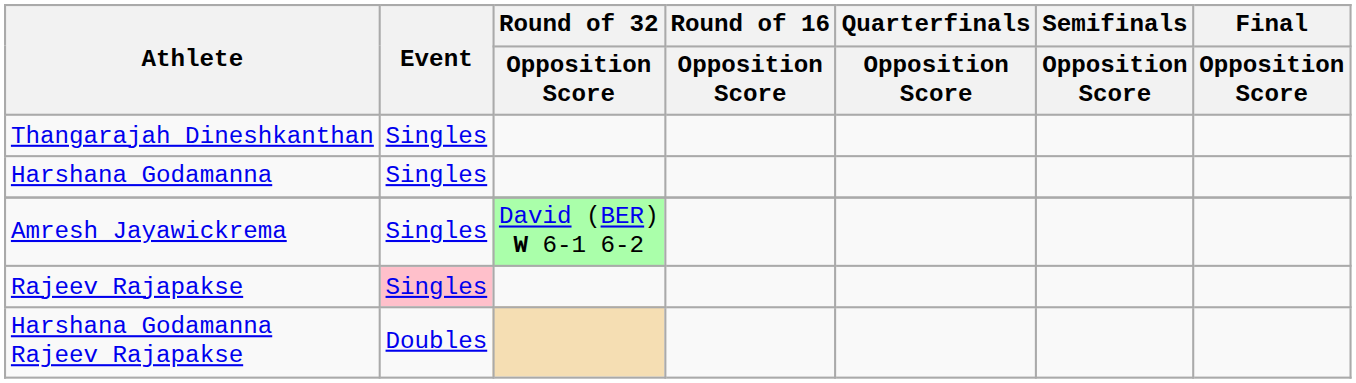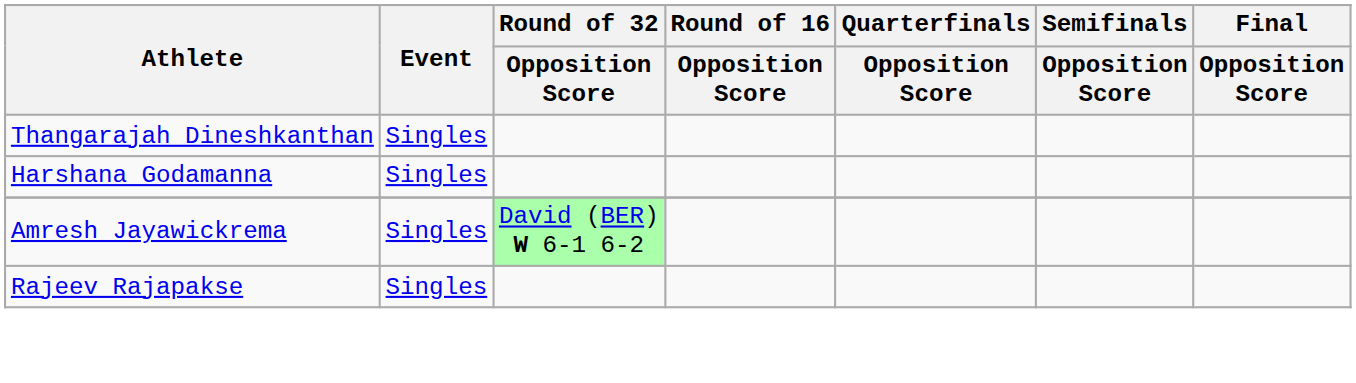 <table class=wikitable style="font-size:90%">
 <tr>
 <th rowspan="2">Athlete</th>
 <th rowspan="2">Event</th>
 <th>Round of 32</th>
 <th>Round of 16</th>
 <th>Quarterfinals</th>
 <th>Semifinals</th>
 <th>Final</th>
 </tr>
 <tr>
 <th>Opposition<br>Score</th>
 <th>Opposition<br>Score</th>
 <th>Opposition<br>Score</th>
 <th>Opposition<br>Score</th>
 <th>Opposition<br>Score</th>
 </tr>
 <tr>
 <td><a href='#'>Thangarajah Dineshkanthan</a></td>
 <td><a href='#'>Singles</a></td>
 <td></td>
 <td></td>
 <td></td>
 <td></td>
 <td></td>
 </tr>
 <tr>
 <td><a href='#'>Harshana Godamanna</a></td>
 <td><a href='#'>Singles</a></td>
 <td></td>
 <td></td>
 <td></td>
 <td></td>
 <td></td>
 </tr>
 <tr>
 </tr>
 <tr>
 <td><a href='#'>Amresh Jayawickrema</a></td>
 <td><a href='#'>Singles</a></td>
 <td align="center" bgcolor=aaffaa> <a href='#'>David</a> (<a href='#'>BER</a>)<br><strong>W</strong> 6-1 6-2</td>
 <td></td>
 <td></td>
 <td></td>
 <td></td>
 </tr>
 <tr>
 <td><a href='#'>Rajeev Rajapakse</a></td>
-<td style="background: pink;"><a href='#'>Singles</a></td>
+<td><a href='#'>Singles</a></td>
 <td></td>
 <td></td>
 <td></td>
 <td></td>
 <td></td>
 </tr>
-<tr>
-<td><a href='#'>Harshana Godamanna</a><br><a href='#'>Rajeev Rajapakse</a></td>
-<td><a href='#'>Doubles</a></td>
-<td colspan="1" bgcolor="wheat"></td>
-<td></td>
-<td></td>
-<td></td>
-<td></td>
-</tr>
 </table>
